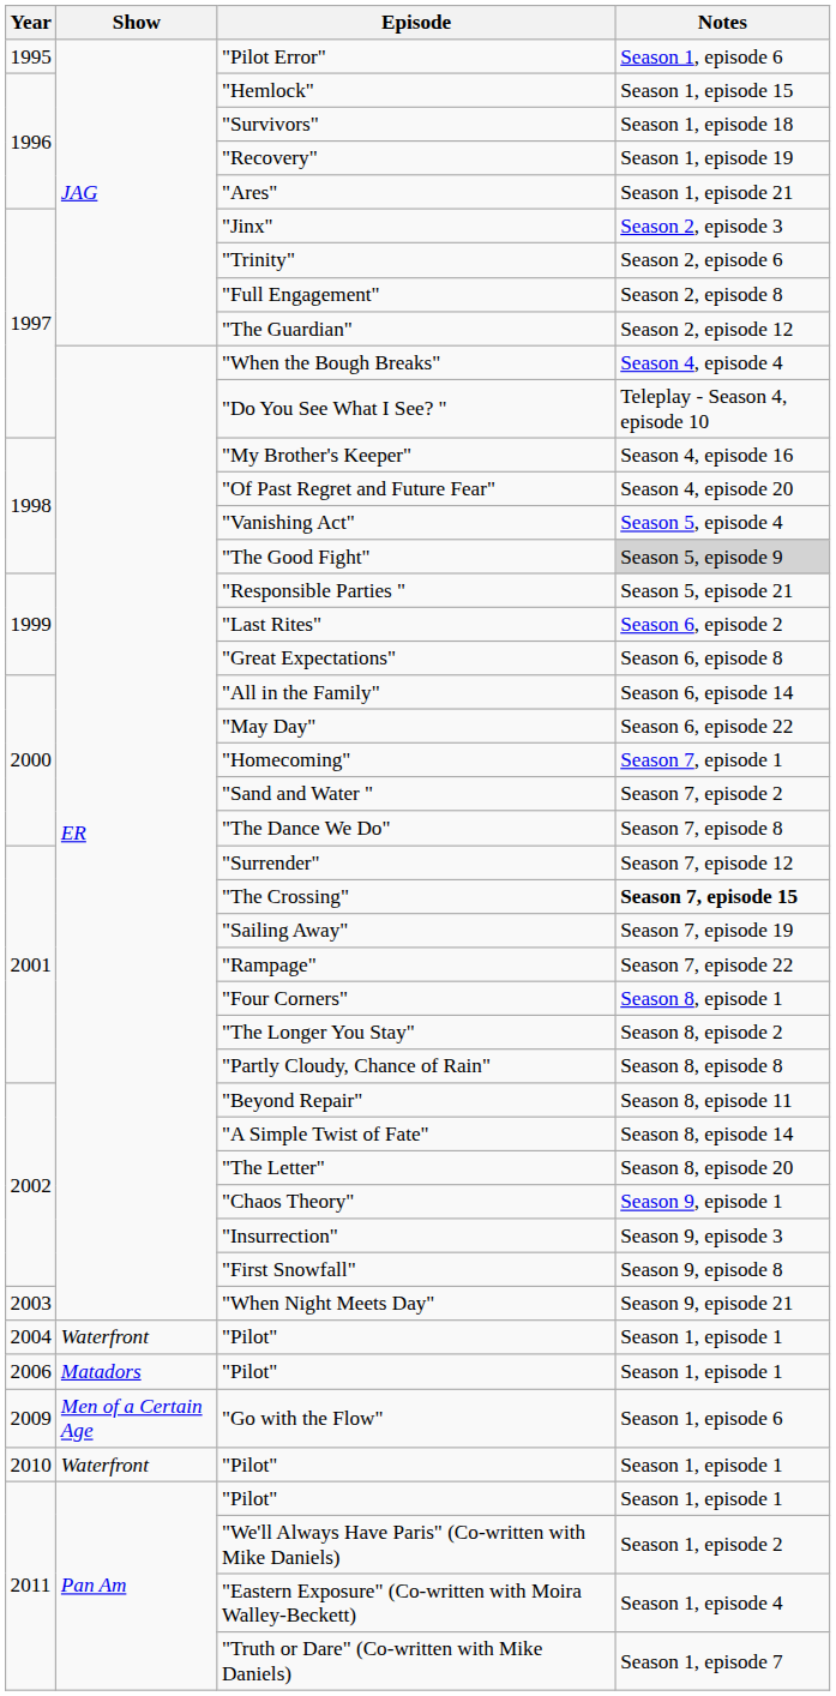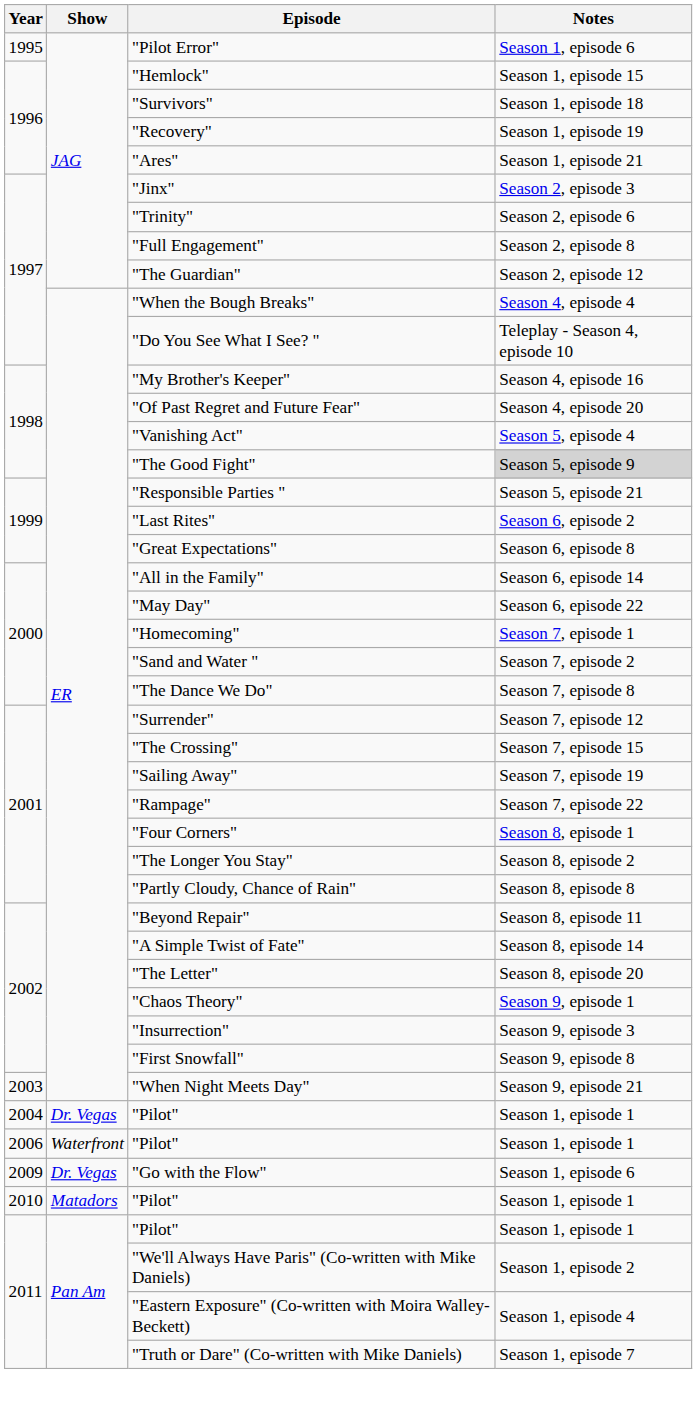 <table class="wikitable" style="font-size: 95%;">
 <tr>
 <th>Year</th>
 <th>Show</th>
 <th>Episode</th>
 <th>Notes</th>
 </tr>
 <tr>
 <td>1995</td>
 <td rowspan=9><em><a href='#'>JAG</a></em></td>
 <td>"Pilot Error"</td>
 <td><a href='#'>Season 1</a>, episode 6</td>
 </tr>
 <tr>
 <td rowspan=4>1996</td>
 <td>"Hemlock"</td>
 <td>Season 1, episode 15</td>
 </tr>
 <tr>
 <td>"Survivors"</td>
 <td>Season 1, episode 18</td>
 </tr>
 <tr>
 <td>"Recovery"</td>
 <td>Season 1, episode 19</td>
 </tr>
 <tr>
 <td>"Ares"</td>
 <td>Season 1, episode 21</td>
 </tr>
 <tr>
 <td rowspan=6>1997</td>
 <td>"Jinx"</td>
 <td><a href='#'>Season 2</a>, episode 3</td>
 </tr>
 <tr>
 <td>"Trinity"</td>
 <td>Season 2, episode 6</td>
 </tr>
 <tr>
 <td>"Full Engagement"</td>
 <td>Season 2, episode 8</td>
 </tr>
 <tr>
 <td>"The Guardian"</td>
 <td>Season 2, episode 12</td>
 </tr>
 <tr>
 <td rowspan=28><em><a href='#'>ER</a></em></td>
 <td>"When the Bough Breaks"</td>
 <td><a href='#'>Season 4</a>, episode 4</td>
 </tr>
 <tr>
 <td>"Do You See What I See? "</td>
 <td>Teleplay - Season 4, episode 10</td>
 </tr>
 <tr>
 <td rowspan=4>1998</td>
 <td>"My Brother's Keeper"</td>
 <td>Season 4, episode 16</td>
 </tr>
 <tr>
 <td>"Of Past Regret and Future Fear"</td>
 <td>Season 4, episode 20</td>
 </tr>
 <tr>
 <td>"Vanishing Act"</td>
 <td><a href='#'>Season 5</a>, episode 4</td>
 </tr>
 <tr>
 <td>"The Good Fight"</td>
 <td style="background: lightgrey;">Season 5, episode 9</td>
 </tr>
 <tr>
 <td rowspan=3>1999</td>
 <td>"Responsible Parties "</td>
 <td>Season 5, episode 21</td>
 </tr>
 <tr>
 <td>"Last Rites"</td>
 <td><a href='#'>Season 6</a>, episode 2</td>
 </tr>
 <tr>
 <td>"Great Expectations"</td>
 <td>Season 6, episode 8</td>
 </tr>
 <tr>
 <td rowspan=5>2000</td>
 <td>"All in the Family"</td>
 <td>Season 6, episode 14</td>
 </tr>
 <tr>
 <td>"May Day"</td>
 <td>Season 6, episode 22</td>
 </tr>
 <tr>
 <td>"Homecoming"</td>
 <td><a href='#'>Season 7</a>, episode 1</td>
 </tr>
 <tr>
 <td>"Sand and Water "</td>
 <td>Season 7, episode 2</td>
 </tr>
 <tr>
 <td>"The Dance We Do"</td>
 <td>Season 7, episode 8</td>
 </tr>
 <tr>
 <td rowspan=7>2001</td>
 <td>"Surrender"</td>
 <td>Season 7, episode 12</td>
 </tr>
 <tr>
 <td>"The Crossing"</td>
-<td><strong>Season 7, episode 15</strong></td>
+<td>Season 7, episode 15</td>
 </tr>
 <tr>
 <td>"Sailing Away"</td>
 <td>Season 7, episode 19</td>
 </tr>
 <tr>
 <td>"Rampage"</td>
 <td>Season 7, episode 22</td>
 </tr>
 <tr>
 <td>"Four Corners"</td>
 <td><a href='#'>Season 8</a>, episode 1</td>
 </tr>
 <tr>
 <td>"The Longer You Stay"</td>
 <td>Season 8, episode 2</td>
 </tr>
 <tr>
 <td>"Partly Cloudy, Chance of Rain"</td>
 <td>Season 8, episode 8</td>
 </tr>
 <tr>
 <td rowspan=6>2002</td>
 <td>"Beyond Repair"</td>
 <td>Season 8, episode 11</td>
 </tr>
 <tr>
 <td>"A Simple Twist of Fate"</td>
 <td>Season 8, episode 14</td>
 </tr>
 <tr>
 <td>"The Letter"</td>
 <td>Season 8, episode 20</td>
 </tr>
 <tr>
 <td>"Chaos Theory"</td>
 <td><a href='#'>Season 9</a>, episode 1</td>
 </tr>
 <tr>
 <td>"Insurrection"</td>
 <td>Season 9, episode 3</td>
 </tr>
 <tr>
 <td>"First Snowfall"</td>
 <td>Season 9, episode 8</td>
 </tr>
 <tr>
 <td>2003</td>
 <td>"When Night Meets Day"</td>
 <td>Season 9, episode 21</td>
 </tr>
 <tr>
 <td>2004</td>
+<td><em><a href='#'>Dr. Vegas</a></em></td>
+<td>"Pilot"</td>
+<td>Season 1, episode 1</td>
+</tr>
+<tr>
+<td>2006</td>
 <td><em>Waterfront</em></td>
 <td>"Pilot"</td>
 <td>Season 1, episode 1</td>
 </tr>
 <tr>
-<td>2006</td>
-<td><em><a href='#'>Matadors</a></em></td>
-<td>"Pilot"</td>
-<td>Season 1, episode 1</td>
-</tr>
-<tr>
 <td>2009</td>
-<td><em><a href='#'>Men of a Certain Age</a></em></td>
+<td><em><a href='#'>Dr. Vegas</a></em></td>
 <td>"Go with the Flow"</td>
 <td>Season 1, episode 6</td>
 </tr>
 <tr>
 <td>2010</td>
-<td><em>Waterfront</em></td>
+<td><em><a href='#'>Matadors</a></em></td>
 <td>"Pilot"</td>
 <td>Season 1, episode 1</td>
 </tr>
 <tr>
 <td rowspan=4>2011</td>
 <td rowspan=4><em><a href='#'>Pan Am</a></em></td>
 <td>"Pilot"</td>
 <td>Season 1, episode 1</td>
 </tr>
 <tr>
 <td>"We'll Always Have Paris" (Co-written with Mike Daniels)</td>
 <td>Season 1, episode 2</td>
 </tr>
 <tr>
 <td>"Eastern Exposure" (Co-written with Moira Walley-Beckett)</td>
 <td>Season 1, episode 4</td>
 </tr>
 <tr>
 <td>"Truth or Dare" (Co-written with Mike Daniels)</td>
 <td>Season 1, episode 7</td>
 </tr>
 </table>
